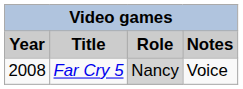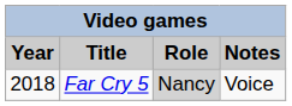 <table class="wikitable">
 <tr>
 <th colspan=4 style="background:#B0C4DE;">Video games</th>
 </tr>
 <tr>
 <th style="background: #CCCCCC;">Year</th>
 <th style="background: #CCCCCC;">Title</th>
 <th style="background: #CCCCCC;">Role</th>
 <th style="background: #CCCCCC;">Notes</th>
 </tr>
 <tr>
-<td>2008</td>
+<td>2018</td>
 <td><em><a href='#'>Far Cry 5</a></em></td>
 <td style="background: lightgrey;">Nancy</td>
 <td>Voice</td>
 </tr>
 </table>
